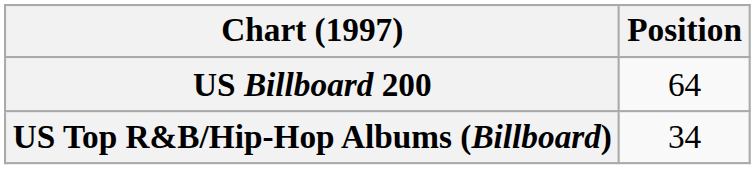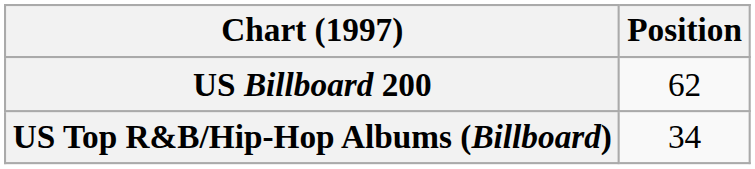 <table class="wikitable sortable plainrowheaders" style="text-align:center;">
 <tr>
 <th scope="col">Chart (1997)</th>
 <th scope="col">Position</th>
 </tr>
 <tr>
 <th scope="row">US <em>Billboard</em> 200</th>
-<td style="text-align:center;">64</td>
+<td style="text-align:center;">62</td>
 </tr>
 <tr>
 <th scope="row">US Top R&B/Hip-Hop Albums (<em>Billboard</em>)</th>
 <td style="text-align:center;">34</td>
 </tr>
 </table>
